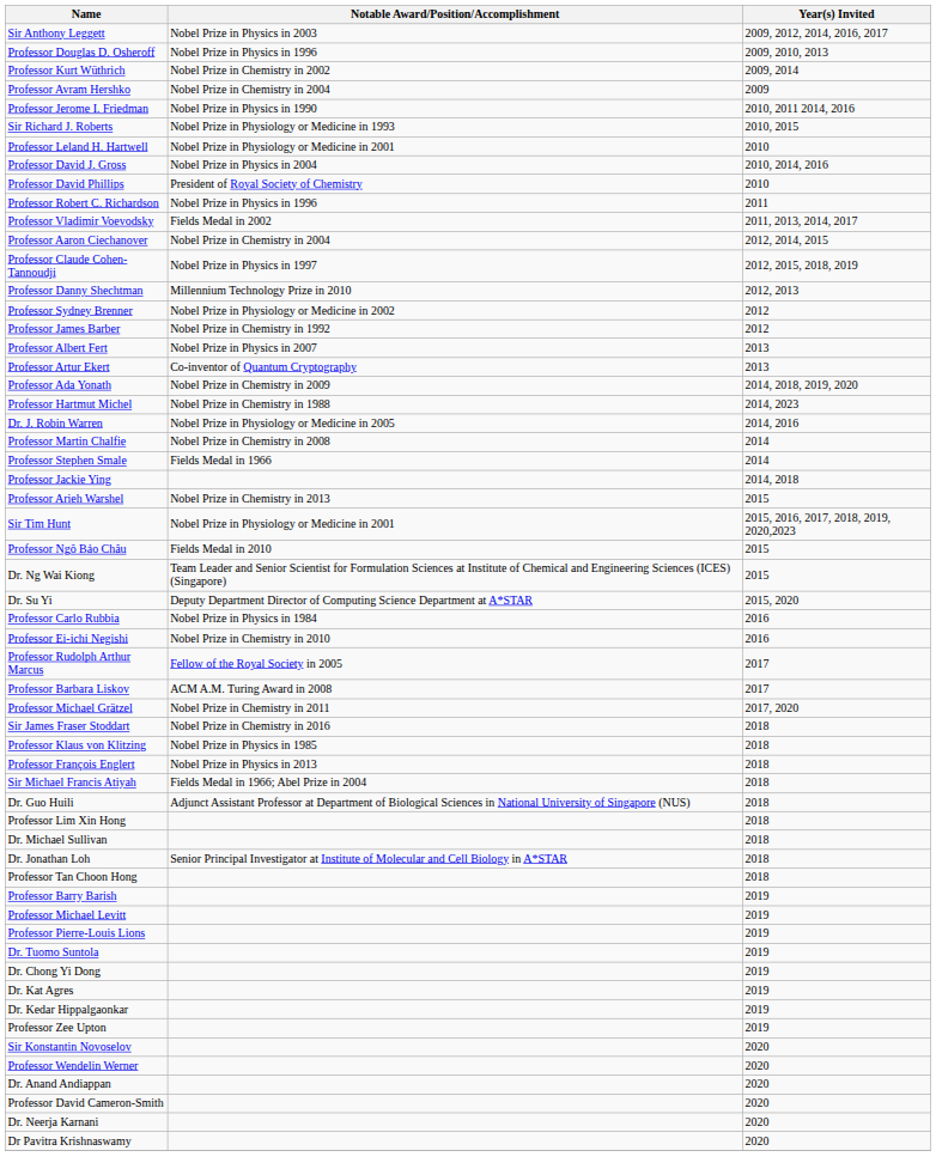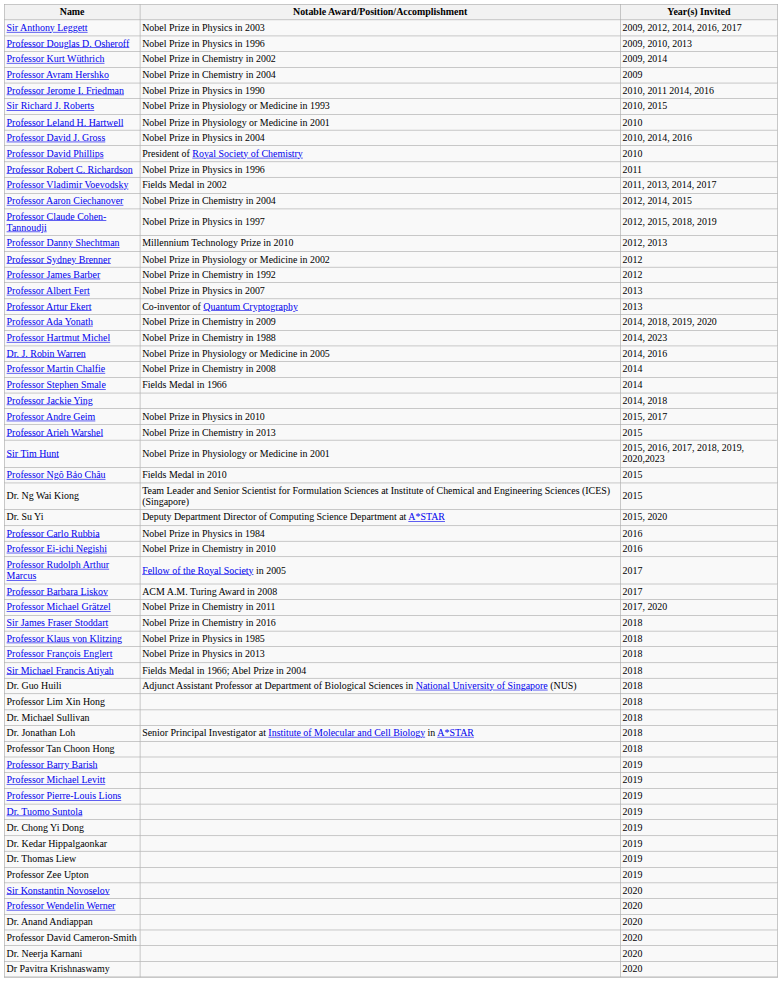 <table class="wikitable sortable">
 <tr>
 <th>Name</th>
 <th>Notable Award/Position/Accomplishment</th>
 <th>Year(s) Invited</th>
 </tr>
 <tr>
 <td><a href='#'>Sir Anthony Leggett</a></td>
 <td>Nobel Prize in Physics in 2003</td>
 <td>2009, 2012, 2014, 2016, 2017</td>
 </tr>
 <tr>
 <td><a href='#'>Professor Douglas D. Osheroff</a></td>
 <td>Nobel Prize in Physics in 1996</td>
 <td>2009, 2010, 2013</td>
 </tr>
 <tr>
 <td><a href='#'>Professor Kurt Wüthrich</a></td>
 <td>Nobel Prize in Chemistry in 2002</td>
 <td>2009, 2014</td>
 </tr>
 <tr>
 <td><a href='#'>Professor Avram Hershko</a></td>
 <td>Nobel Prize in Chemistry in 2004</td>
 <td>2009</td>
 </tr>
 <tr>
 <td><a href='#'>Professor Jerome I. Friedman</a></td>
 <td>Nobel Prize in Physics in 1990</td>
 <td>2010, 2011 2014, 2016</td>
 </tr>
 <tr>
 <td><a href='#'>Sir Richard J. Roberts</a></td>
 <td>Nobel Prize in Physiology or Medicine in 1993</td>
 <td>2010, 2015</td>
 </tr>
 <tr>
 <td><a href='#'>Professor Leland H. Hartwell</a></td>
 <td>Nobel Prize in Physiology or Medicine in 2001</td>
 <td>2010</td>
 </tr>
 <tr>
 <td><a href='#'>Professor David J. Gross</a></td>
 <td>Nobel Prize in Physics in 2004</td>
 <td>2010, 2014, 2016</td>
 </tr>
 <tr>
 <td><a href='#'>Professor David Phillips</a></td>
 <td>President of <a href='#'>Royal Society of Chemistry</a></td>
 <td>2010</td>
 </tr>
 <tr>
 <td><a href='#'>Professor Robert C. Richardson</a></td>
 <td>Nobel Prize in Physics in 1996</td>
 <td>2011</td>
 </tr>
 <tr>
 <td><a href='#'>Professor Vladimir Voevodsky</a></td>
 <td>Fields Medal in 2002</td>
 <td>2011, 2013, 2014, 2017</td>
 </tr>
 <tr>
 <td><a href='#'>Professor Aaron Ciechanover</a></td>
 <td>Nobel Prize in Chemistry in 2004</td>
 <td>2012, 2014, 2015</td>
 </tr>
 <tr>
 <td><a href='#'>Professor Claude Cohen-Tannoudji</a></td>
 <td>Nobel Prize in Physics in 1997</td>
 <td>2012, 2015, 2018, 2019</td>
 </tr>
 <tr>
 <td><a href='#'>Professor Danny Shechtman</a></td>
 <td>Millennium Technology Prize in 2010</td>
 <td>2012, 2013</td>
 </tr>
 <tr>
 <td><a href='#'>Professor Sydney Brenner</a></td>
 <td>Nobel Prize in Physiology or Medicine in 2002</td>
 <td>2012</td>
 </tr>
 <tr>
 <td><a href='#'>Professor James Barber</a></td>
 <td>Nobel Prize in Chemistry in 1992</td>
 <td>2012</td>
 </tr>
 <tr>
 <td><a href='#'>Professor Albert Fert</a></td>
 <td>Nobel Prize in Physics in 2007</td>
 <td>2013</td>
 </tr>
 <tr>
 <td><a href='#'>Professor Artur Ekert</a></td>
 <td>Co-inventor of <a href='#'>Quantum Cryptography</a></td>
 <td>2013</td>
 </tr>
 <tr>
 <td><a href='#'>Professor Ada Yonath</a></td>
 <td>Nobel Prize in Chemistry in 2009</td>
 <td>2014, 2018, 2019, 2020</td>
 </tr>
 <tr>
 <td><a href='#'>Professor Hartmut Michel</a></td>
 <td>Nobel Prize in Chemistry in 1988</td>
 <td>2014, 2023</td>
 </tr>
 <tr>
 <td><a href='#'>Dr. J. Robin Warren</a></td>
 <td>Nobel Prize in Physiology or Medicine in 2005</td>
 <td>2014, 2016</td>
 </tr>
 <tr>
 <td><a href='#'>Professor Martin Chalfie</a></td>
 <td>Nobel Prize in Chemistry in 2008</td>
 <td>2014</td>
 </tr>
 <tr>
 <td><a href='#'>Professor Stephen Smale</a></td>
 <td>Fields Medal in 1966</td>
 <td>2014</td>
 </tr>
 <tr>
 <td><a href='#'>Professor Jackie Ying</a></td>
 <td><br></td>
 <td>2014, 2018</td>
 </tr>
 <tr>
+<td><a href='#'>Professor Andre Geim</a></td>
+<td>Nobel Prize in Physics in 2010</td>
+<td>2015, 2017</td>
+</tr>
+<tr>
 <td><a href='#'>Professor Arieh Warshel</a></td>
 <td>Nobel Prize in Chemistry in 2013</td>
 <td>2015</td>
 </tr>
 <tr>
 <td><a href='#'>Sir Tim Hunt</a></td>
 <td>Nobel Prize in Physiology or Medicine in 2001</td>
 <td>2015, 2016, 2017, 2018, 2019, 2020,2023</td>
 </tr>
 <tr>
 <td><a href='#'>Professor Ngô Bảo Châu</a></td>
 <td>Fields Medal in 2010</td>
 <td>2015</td>
 </tr>
 <tr>
 <td>Dr. Ng Wai Kiong</td>
 <td>Team Leader and Senior Scientist for Formulation Sciences at Institute of Chemical and Engineering Sciences (ICES) (Singapore)</td>
 <td>2015</td>
 </tr>
 <tr>
 <td>Dr. Su Yi</td>
 <td>Deputy Department Director of Computing Science Department at <a href='#'>A*STAR</a></td>
 <td>2015, 2020</td>
 </tr>
 <tr>
 <td><a href='#'>Professor Carlo Rubbia</a></td>
 <td>Nobel Prize in Physics in 1984</td>
 <td>2016</td>
 </tr>
 <tr>
 <td><a href='#'>Professor Ei-ichi Negishi</a></td>
 <td>Nobel Prize in Chemistry in 2010</td>
 <td>2016</td>
 </tr>
 <tr>
 <td><a href='#'>Professor Rudolph Arthur Marcus</a></td>
 <td><a href='#'>Fellow of the Royal Society</a> in 2005</td>
 <td>2017</td>
 </tr>
 <tr>
 <td><a href='#'>Professor Barbara Liskov</a></td>
 <td>ACM A.M. Turing Award in 2008</td>
 <td>2017</td>
 </tr>
 <tr>
 <td><a href='#'>Professor Michael Grätzel</a></td>
 <td>Nobel Prize in Chemistry in 2011</td>
 <td>2017, 2020</td>
 </tr>
 <tr>
 <td><a href='#'>Sir James Fraser Stoddart</a></td>
 <td>Nobel Prize in Chemistry in 2016</td>
 <td>2018</td>
 </tr>
 <tr>
 <td><a href='#'>Professor Klaus von Klitzing</a></td>
 <td>Nobel Prize in Physics in 1985</td>
 <td>2018</td>
 </tr>
 <tr>
 <td><a href='#'>Professor François Englert</a></td>
 <td>Nobel Prize in Physics in 2013</td>
 <td>2018</td>
 </tr>
 <tr>
 <td><a href='#'>Sir Michael Francis Atiyah</a></td>
 <td>Fields Medal in 1966; Abel Prize in 2004</td>
 <td>2018</td>
 </tr>
 <tr>
 <td>Dr. Guo Huili</td>
 <td>Adjunct Assistant Professor at Department of Biological Sciences in <a href='#'>National University of Singapore</a> (NUS)</td>
 <td>2018</td>
 </tr>
 <tr>
 <td>Professor Lim Xin Hong</td>
 <td><br></td>
 <td>2018</td>
 </tr>
 <tr>
 <td>Dr. Michael Sullivan</td>
 <td><br></td>
 <td>2018</td>
 </tr>
 <tr>
 <td>Dr. Jonathan Loh</td>
 <td>Senior Principal Investigator at <a href='#'>Institute of Molecular and Cell Biology</a> in <a href='#'>A*STAR</a></td>
 <td>2018</td>
 </tr>
 <tr>
 <td>Professor Tan Choon Hong</td>
 <td><br></td>
 <td>2018</td>
 </tr>
 <tr>
 <td><a href='#'>Professor Barry Barish</a></td>
 <td><br></td>
 <td>2019</td>
 </tr>
 <tr>
 <td><a href='#'>Professor Michael Levitt</a></td>
 <td><br></td>
 <td>2019</td>
 </tr>
 <tr>
 <td><a href='#'>Professor Pierre-Louis Lions</a></td>
 <td><br></td>
 <td>2019</td>
 </tr>
 <tr>
 <td><a href='#'>Dr. Tuomo Suntola</a></td>
 <td><br></td>
 <td>2019</td>
 </tr>
 <tr>
 <td>Dr. Chong Yi Dong</td>
 <td><br></td>
 <td>2019</td>
 </tr>
 <tr>
-<td>Dr. Kat Agres</td>
+<td>Dr. Kedar Hippalgaonkar</td>
 <td><br></td>
 <td>2019</td>
 </tr>
 <tr>
-<td>Dr. Kedar Hippalgaonkar</td>
+<td>Dr. Thomas Liew</td>
 <td><br></td>
 <td>2019</td>
 </tr>
 <tr>
 <td>Professor Zee Upton</td>
 <td><br></td>
 <td>2019</td>
 </tr>
 <tr>
 <td><a href='#'>Sir Konstantin Novoselov</a></td>
 <td><br></td>
 <td>2020</td>
 </tr>
 <tr>
 <td><a href='#'>Professor Wendelin Werner</a></td>
 <td><br></td>
 <td>2020</td>
 </tr>
 <tr>
 <td>Dr. Anand Andiappan</td>
 <td><br></td>
 <td>2020</td>
 </tr>
 <tr>
 <td>Professor David Cameron-Smith</td>
 <td><br></td>
 <td>2020</td>
 </tr>
 <tr>
 <td>Dr. Neerja Karnani</td>
 <td><br></td>
 <td>2020</td>
 </tr>
 <tr>
 <td>Dr Pavitra Krishnaswamy</td>
 <td><br></td>
 <td>2020</td>
 </tr>
 <tr>
 </tr>
 </table>
